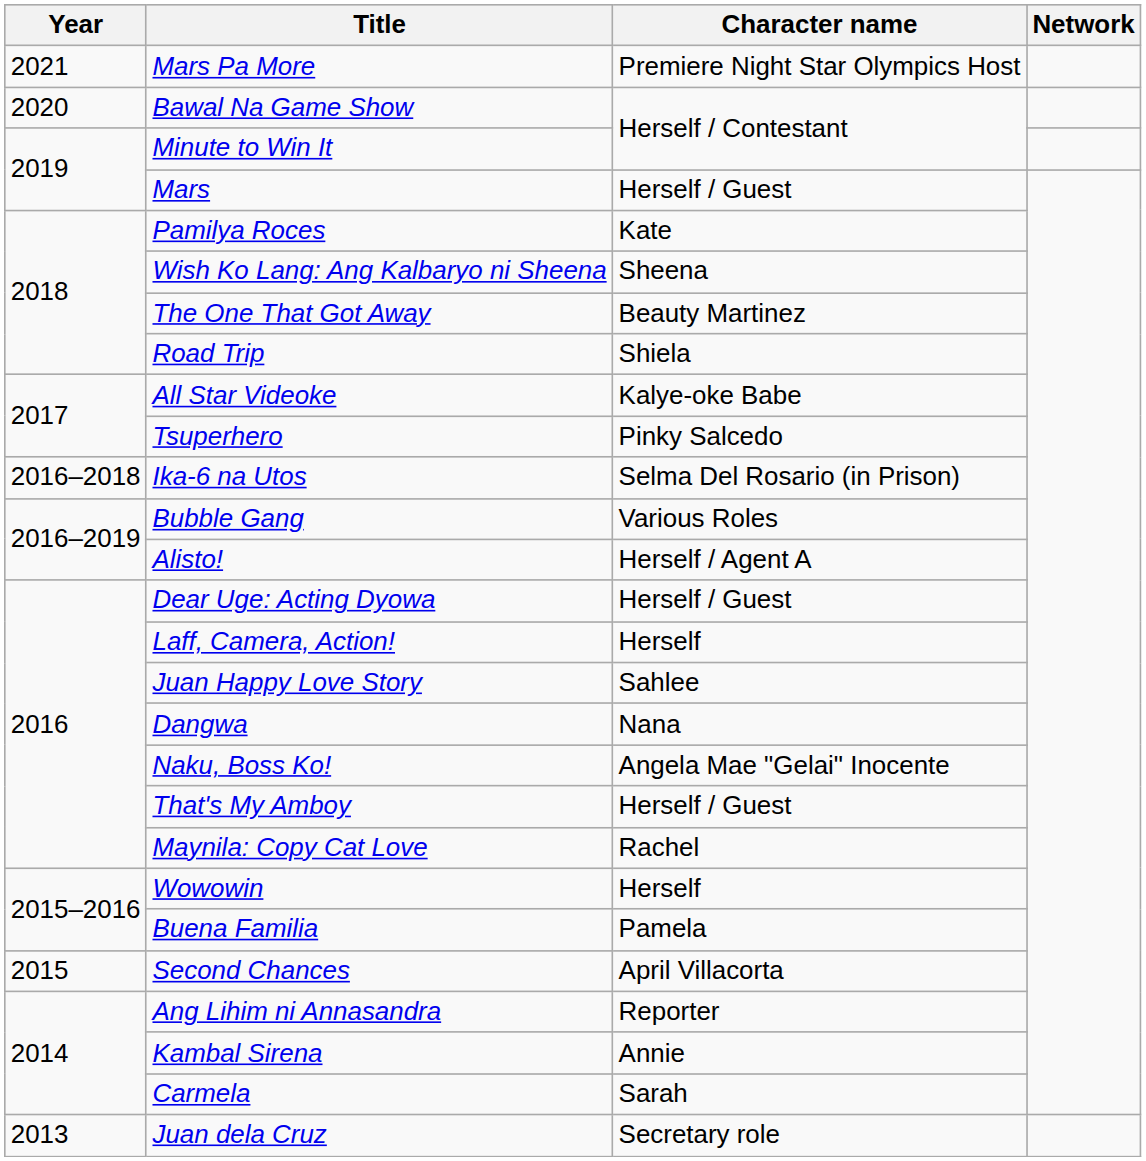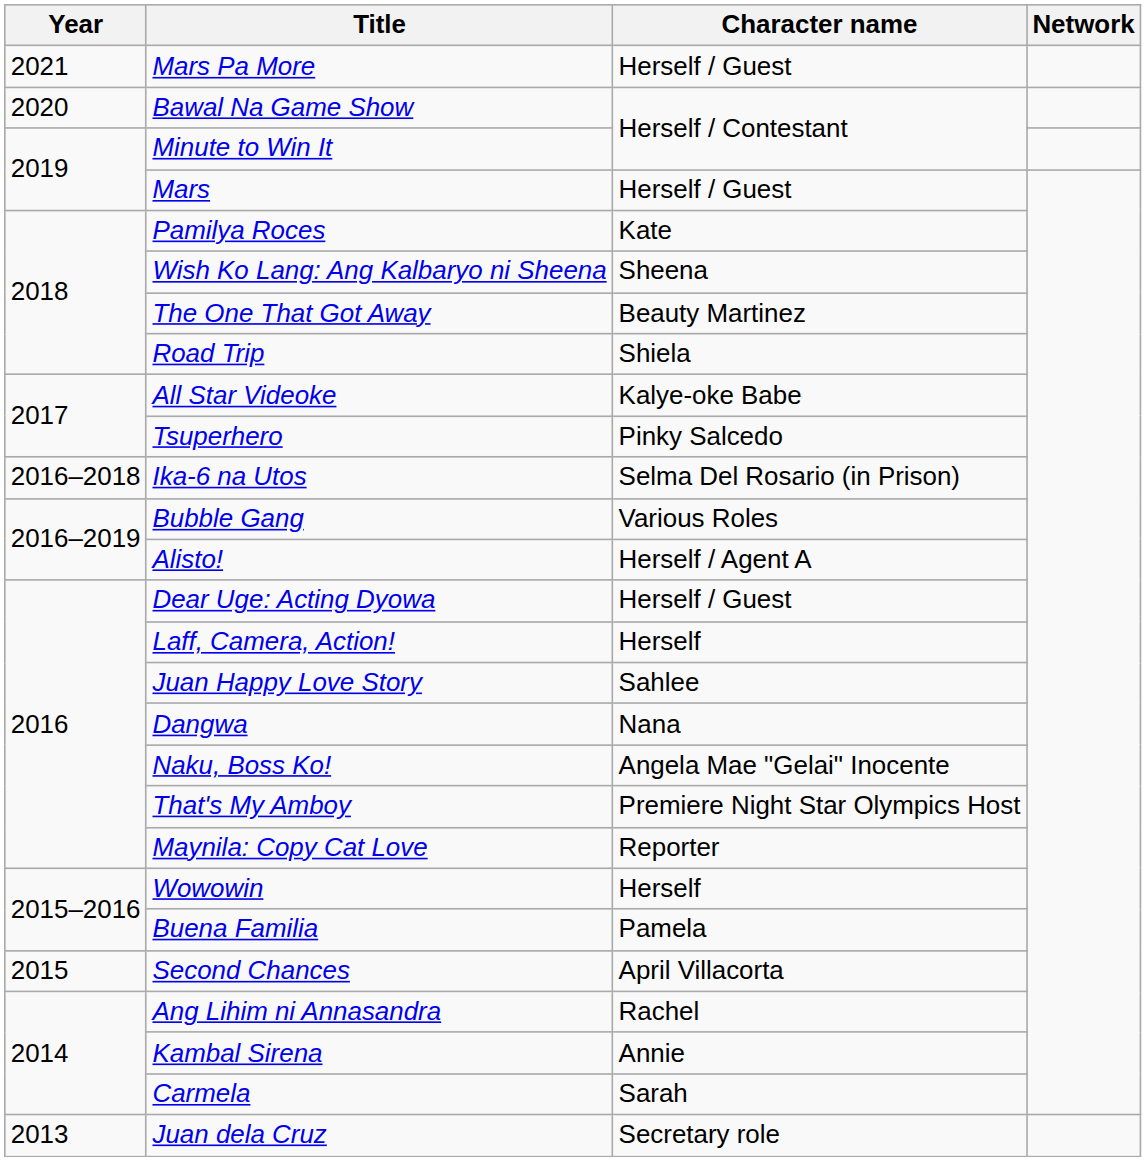 <table class="wikitable">
 <tr>
 <th>Year</th>
 <th>Title</th>
 <th>Character name</th>
 <th>Network</th>
 </tr>
 <tr>
 <td>2021</td>
 <td><em><a href='#'>Mars Pa More</a></em></td>
-<td>Premiere Night Star Olympics Host</td>
+<td>Herself / Guest</td>
 <td></td>
 </tr>
 <tr>
 <td>2020</td>
 <td><em><a href='#'>Bawal Na Game Show</a></em></td>
 <td Rowspan="2">Herself / Contestant</td>
 <td></td>
 </tr>
 <tr>
 <td rowspan=2>2019</td>
 <td><em><a href='#'>Minute to Win It</a></em></td>
 <td></td>
 </tr>
 <tr>
 <td><em><a href='#'>Mars</a></em></td>
 <td>Herself / Guest</td>
 <td rowspan="23"></td>
 </tr>
 <tr>
 <td rowspan="4">2018</td>
 <td><em><a href='#'>Pamilya Roces</a></em></td>
 <td>Kate</td>
 </tr>
 <tr>
 <td><em><a href='#'>Wish Ko Lang: Ang Kalbaryo ni Sheena</a></em></td>
 <td>Sheena</td>
 </tr>
 <tr>
 <td><em><a href='#'>The One That Got Away</a></em></td>
 <td>Beauty Martinez</td>
 </tr>
 <tr>
 <td><a href='#'><em>Road Trip</em></a></td>
 <td>Shiela</td>
 </tr>
 <tr>
 <td rowspan=2>2017</td>
 <td><em><a href='#'>All Star Videoke</a></em></td>
 <td>Kalye-oke Babe</td>
 </tr>
 <tr>
 <td><em><a href='#'>Tsuperhero</a></em></td>
 <td>Pinky Salcedo</td>
 </tr>
 <tr>
 <td>2016–2018</td>
 <td><em><a href='#'>Ika-6 na Utos</a></em></td>
 <td>Selma Del Rosario (in Prison)</td>
 </tr>
 <tr>
 <td rowspan=2>2016–2019</td>
 <td><em><a href='#'>Bubble Gang</a></em></td>
 <td>Various Roles</td>
 </tr>
 <tr>
 <td><em><a href='#'>Alisto!</a></em></td>
 <td>Herself / Agent A</td>
 </tr>
 <tr>
 <td rowspan="7">2016</td>
 <td><em><a href='#'> Dear Uge: Acting Dyowa</a></em></td>
 <td>Herself / Guest</td>
 </tr>
 <tr>
 <td><em><a href='#'>Laff, Camera, Action!</a></em></td>
 <td>Herself</td>
 </tr>
 <tr>
 <td><em><a href='#'>Juan Happy Love Story</a></em></td>
 <td>Sahlee</td>
 </tr>
 <tr>
 <td><em><a href='#'>Dangwa</a></em></td>
 <td>Nana</td>
 </tr>
 <tr>
 <td><em><a href='#'>Naku, Boss Ko!</a></em></td>
 <td>Angela Mae "Gelai" Inocente</td>
 </tr>
 <tr>
 <td><em><a href='#'>That's My Amboy</a></em></td>
-<td>Herself / Guest</td>
+<td>Premiere Night Star Olympics Host</td>
 </tr>
 <tr>
 <td><em><a href='#'>Maynila: Copy Cat Love</a></em></td>
-<td>Rachel</td>
+<td>Reporter</td>
 </tr>
 <tr>
 <td rowspan=2>2015–2016</td>
 <td><em><a href='#'>Wowowin</a></em></td>
 <td>Herself</td>
 </tr>
 <tr>
 <td><em><a href='#'>Buena Familia</a></em></td>
 <td>Pamela</td>
 </tr>
 <tr>
 <td>2015</td>
 <td><em><a href='#'>Second Chances</a></em></td>
 <td>April Villacorta</td>
 </tr>
 <tr>
 <td rowspan=3>2014</td>
 <td><em><a href='#'>Ang Lihim ni Annasandra</a></em></td>
-<td>Reporter</td>
+<td>Rachel</td>
 </tr>
 <tr>
 <td><em><a href='#'>Kambal Sirena</a></em></td>
 <td>Annie</td>
 </tr>
 <tr>
 <td><em><a href='#'>Carmela</a></em></td>
 <td>Sarah</td>
 </tr>
 <tr>
 <td>2013</td>
 <td><em><a href='#'>Juan dela Cruz</a></em></td>
 <td>Secretary role</td>
 <td></td>
 </tr>
 </table>
